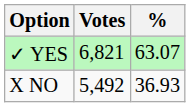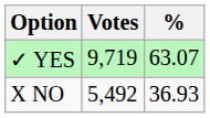 <table class="wikitable">
 <tr>
 <th>Option</th>
 <th>Votes</th>
 <th>%</th>
 </tr>
 <tr>
 <td style=background:#bbf8be>✓ YES</td>
-<td style=background:#bbf8be>6,821</td>
+<td style=background:#bbf8be>9,719</td>
 <td style=background:#bbf8be>63.07</td>
 </tr>
 <tr>
 <td>X NO</td>
 <td>5,492</td>
 <td>36.93</td>
 </tr>
 </table>
